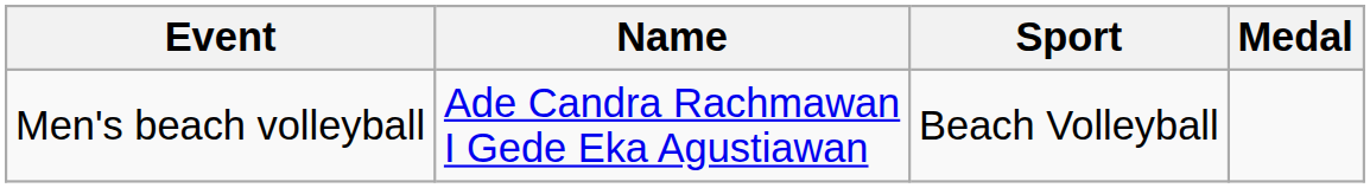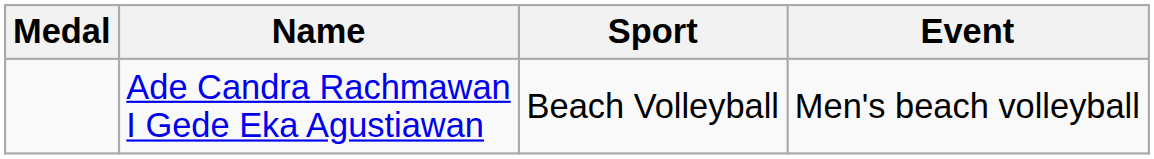 <table class="wikitable sortable">
 <tr>
-<th>Event</th>
+<th>Medal</th>
 <th>Name</th>
 <th>Sport</th>
-<th>Medal</th>
+<th>Event</th>
 </tr>
 <tr>
-<td>Men's beach volleyball</td>
+<td></td>
 <td><a href='#'>Ade Candra Rachmawan</a> <br> <a href='#'>I Gede Eka Agustiawan</a></td>
 <td>Beach Volleyball</td>
-<td></td>
+<td>Men's beach volleyball</td>
 </tr>
 </table>
